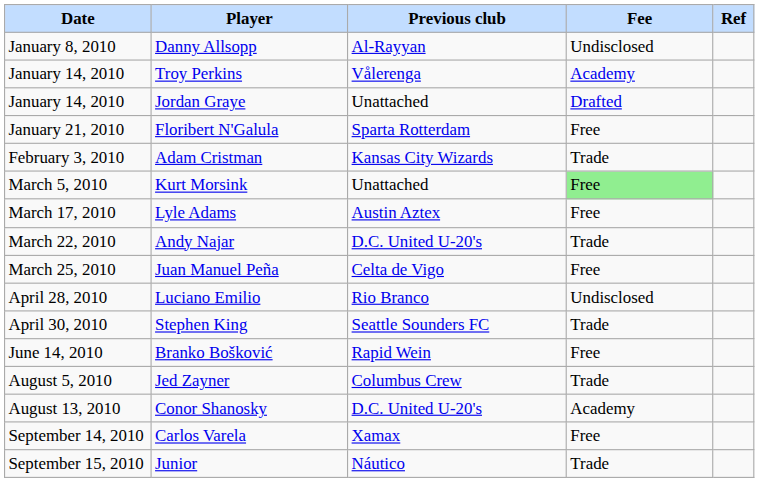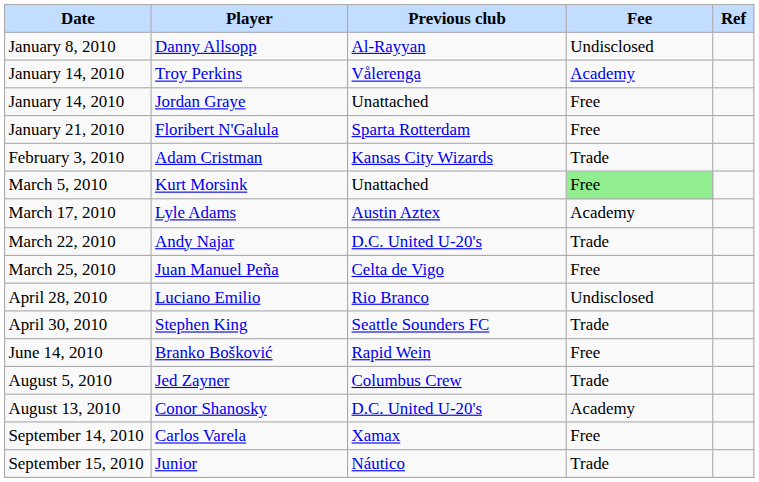 <table class="wikitable" style="text-align:left; font-size:95%;">
 <tr>
 <th style="background:#c2ddff; width:125px;">Date</th>
 <th style="background:#c2ddff; width:170px;">Player</th>
 <th style="background:#c2ddff; width:190px;">Previous club</th>
 <th style="background:#c2ddff; width:125px;">Fee</th>
 <th style="background:#c2ddff; width:30px;">Ref</th>
 </tr>
 <tr>
 <td>January 8, 2010</td>
 <td> <a href='#'>Danny Allsopp</a></td>
 <td> <a href='#'>Al-Rayyan</a></td>
 <td>Undisclosed</td>
 <td></td>
 </tr>
 <tr>
 <td>January 14, 2010</td>
 <td> <a href='#'>Troy Perkins</a></td>
 <td> <a href='#'>Vålerenga</a></td>
 <td><a href='#'>Academy</a></td>
 <td></td>
 </tr>
 <tr>
 <td>January 14, 2010</td>
 <td> <a href='#'>Jordan Graye</a></td>
 <td>Unattached</td>
-<td><a href='#'>Drafted</a></td>
+<td>Free</td>
 <td></td>
 </tr>
 <tr>
 <td>January 21, 2010</td>
 <td> <a href='#'>Floribert N'Galula</a></td>
 <td> <a href='#'>Sparta Rotterdam</a></td>
 <td>Free</td>
 <td></td>
 </tr>
 <tr>
 <td>February 3, 2010</td>
 <td> <a href='#'>Adam Cristman</a></td>
 <td> <a href='#'>Kansas City Wizards</a></td>
 <td>Trade</td>
 <td></td>
 </tr>
 <tr>
 <td>March 5, 2010</td>
 <td> <a href='#'>Kurt Morsink</a></td>
 <td>Unattached</td>
 <td style="background: lightgreen;">Free</td>
 <td></td>
 </tr>
 <tr>
 <td>March 17, 2010</td>
 <td> <a href='#'>Lyle Adams</a></td>
 <td> <a href='#'>Austin Aztex</a></td>
-<td>Free</td>
+<td>Academy</td>
 <td></td>
 </tr>
 <tr>
 <td>March 22, 2010</td>
 <td> <a href='#'>Andy Najar</a></td>
 <td> <a href='#'>D.C. United U-20's</a></td>
 <td>Trade</td>
 <td></td>
 </tr>
 <tr>
 <td>March 25, 2010</td>
 <td> <a href='#'>Juan Manuel Peña</a></td>
 <td> <a href='#'>Celta de Vigo</a></td>
 <td>Free</td>
 <td></td>
 </tr>
 <tr>
 <td>April 28, 2010</td>
 <td> <a href='#'>Luciano Emilio</a></td>
 <td> <a href='#'>Rio Branco</a></td>
 <td>Undisclosed</td>
 <td></td>
 </tr>
 <tr>
 <td>April 30, 2010</td>
 <td> <a href='#'>Stephen King</a></td>
 <td> <a href='#'>Seattle Sounders FC</a></td>
 <td>Trade</td>
 <td></td>
 </tr>
 <tr>
 <td>June 14, 2010</td>
 <td> <a href='#'>Branko Bošković</a></td>
 <td> <a href='#'>Rapid Wein</a></td>
 <td>Free</td>
 <td></td>
 </tr>
 <tr>
 <td>August 5, 2010</td>
 <td> <a href='#'>Jed Zayner</a></td>
 <td> <a href='#'>Columbus Crew</a></td>
 <td>Trade</td>
 <td></td>
 </tr>
 <tr>
 <td>August 13, 2010</td>
 <td> <a href='#'>Conor Shanosky</a></td>
 <td> <a href='#'>D.C. United U-20's</a></td>
 <td>Academy</td>
 <td></td>
 </tr>
 <tr>
 <td>September 14, 2010</td>
 <td> <a href='#'>Carlos Varela</a></td>
 <td> <a href='#'>Xamax</a></td>
 <td>Free</td>
 <td></td>
 </tr>
 <tr>
 <td>September 15, 2010</td>
 <td> <a href='#'>Junior</a></td>
 <td> <a href='#'>Náutico</a></td>
 <td>Trade</td>
 <td></td>
 </tr>
 </table>
